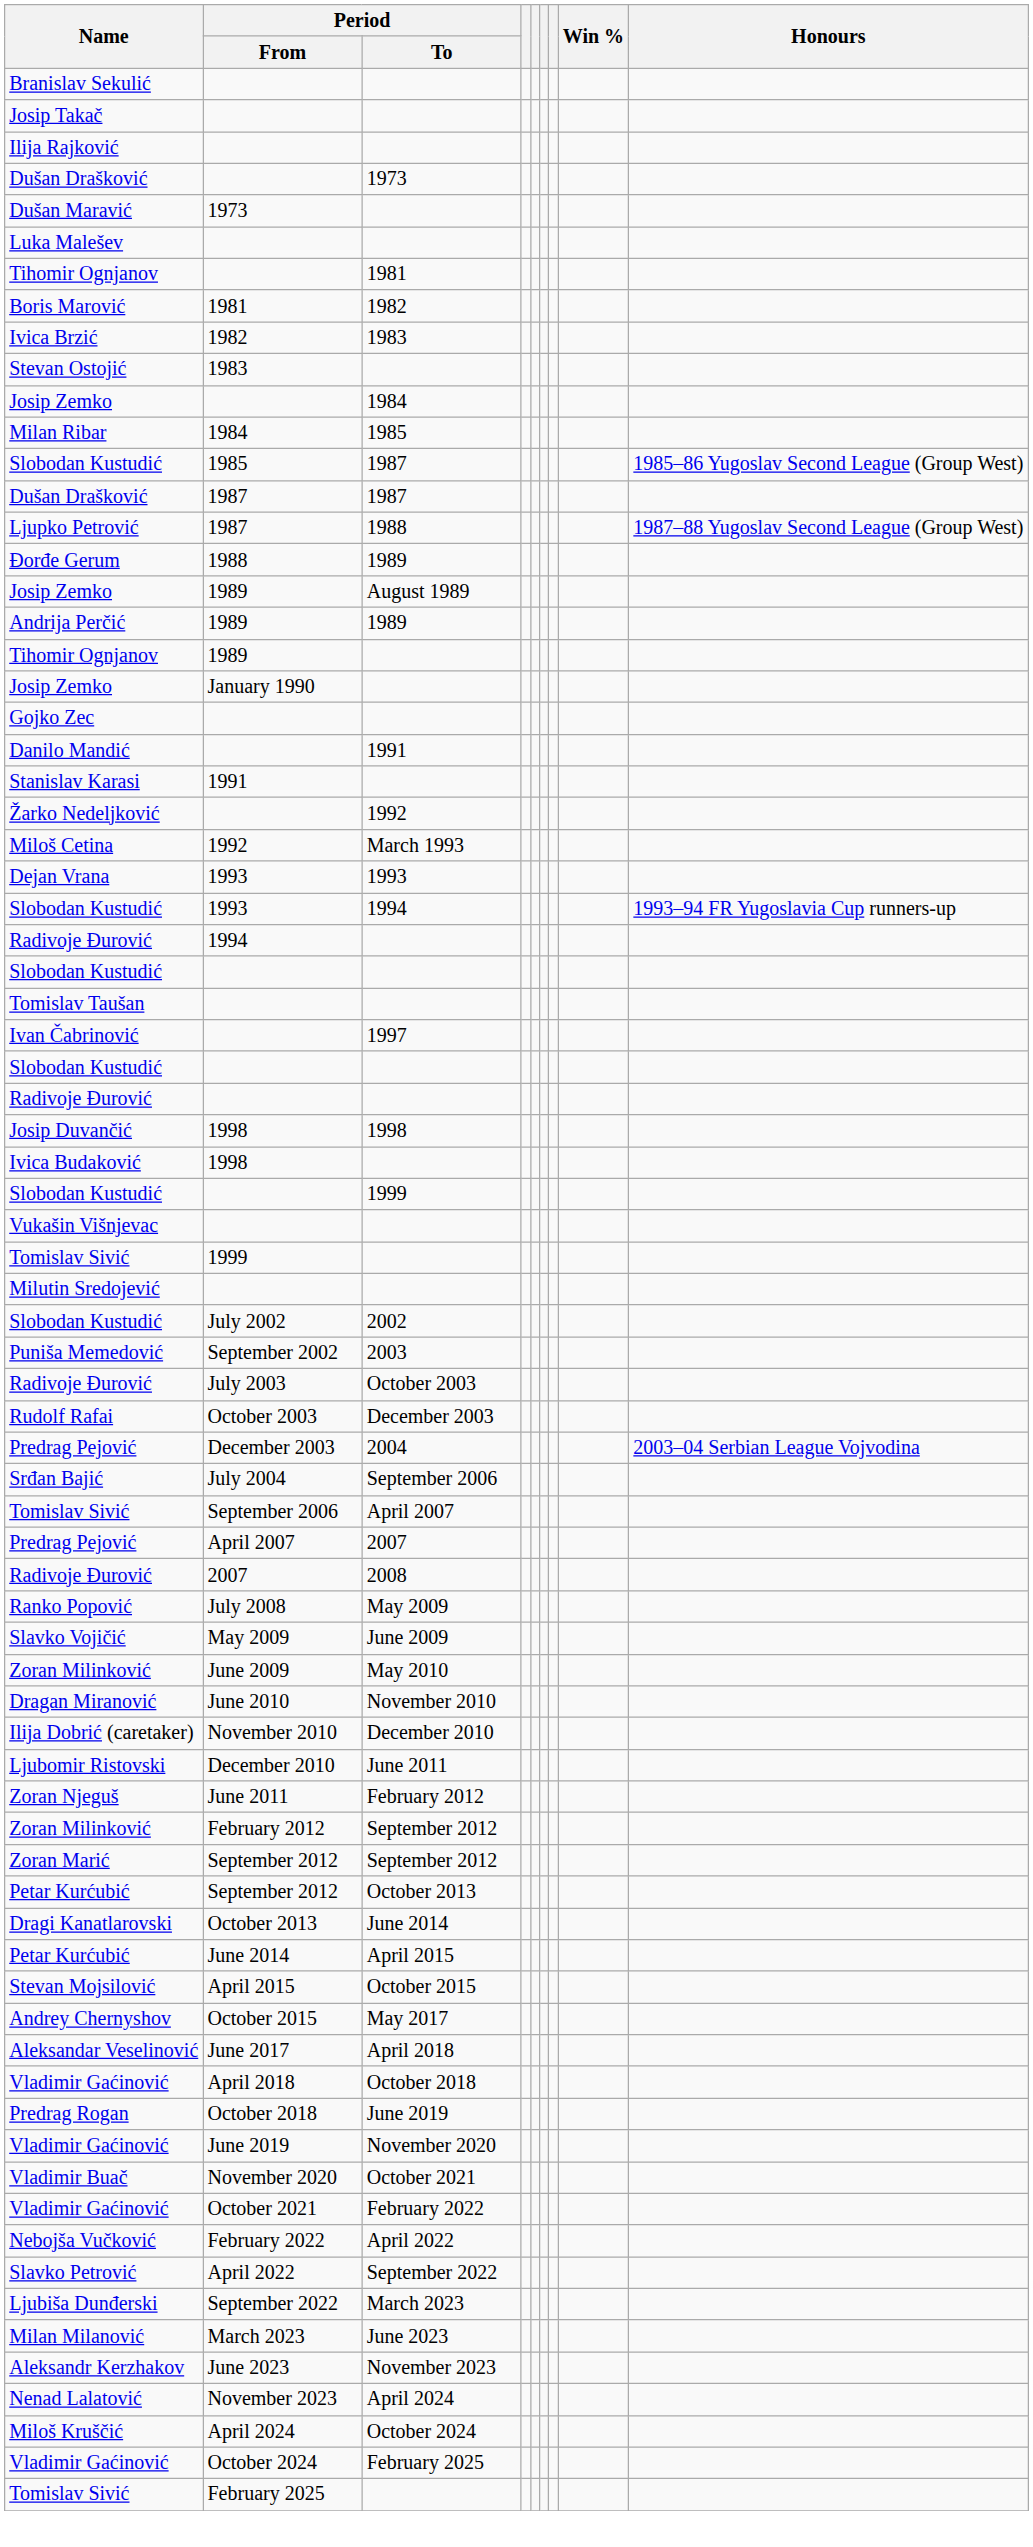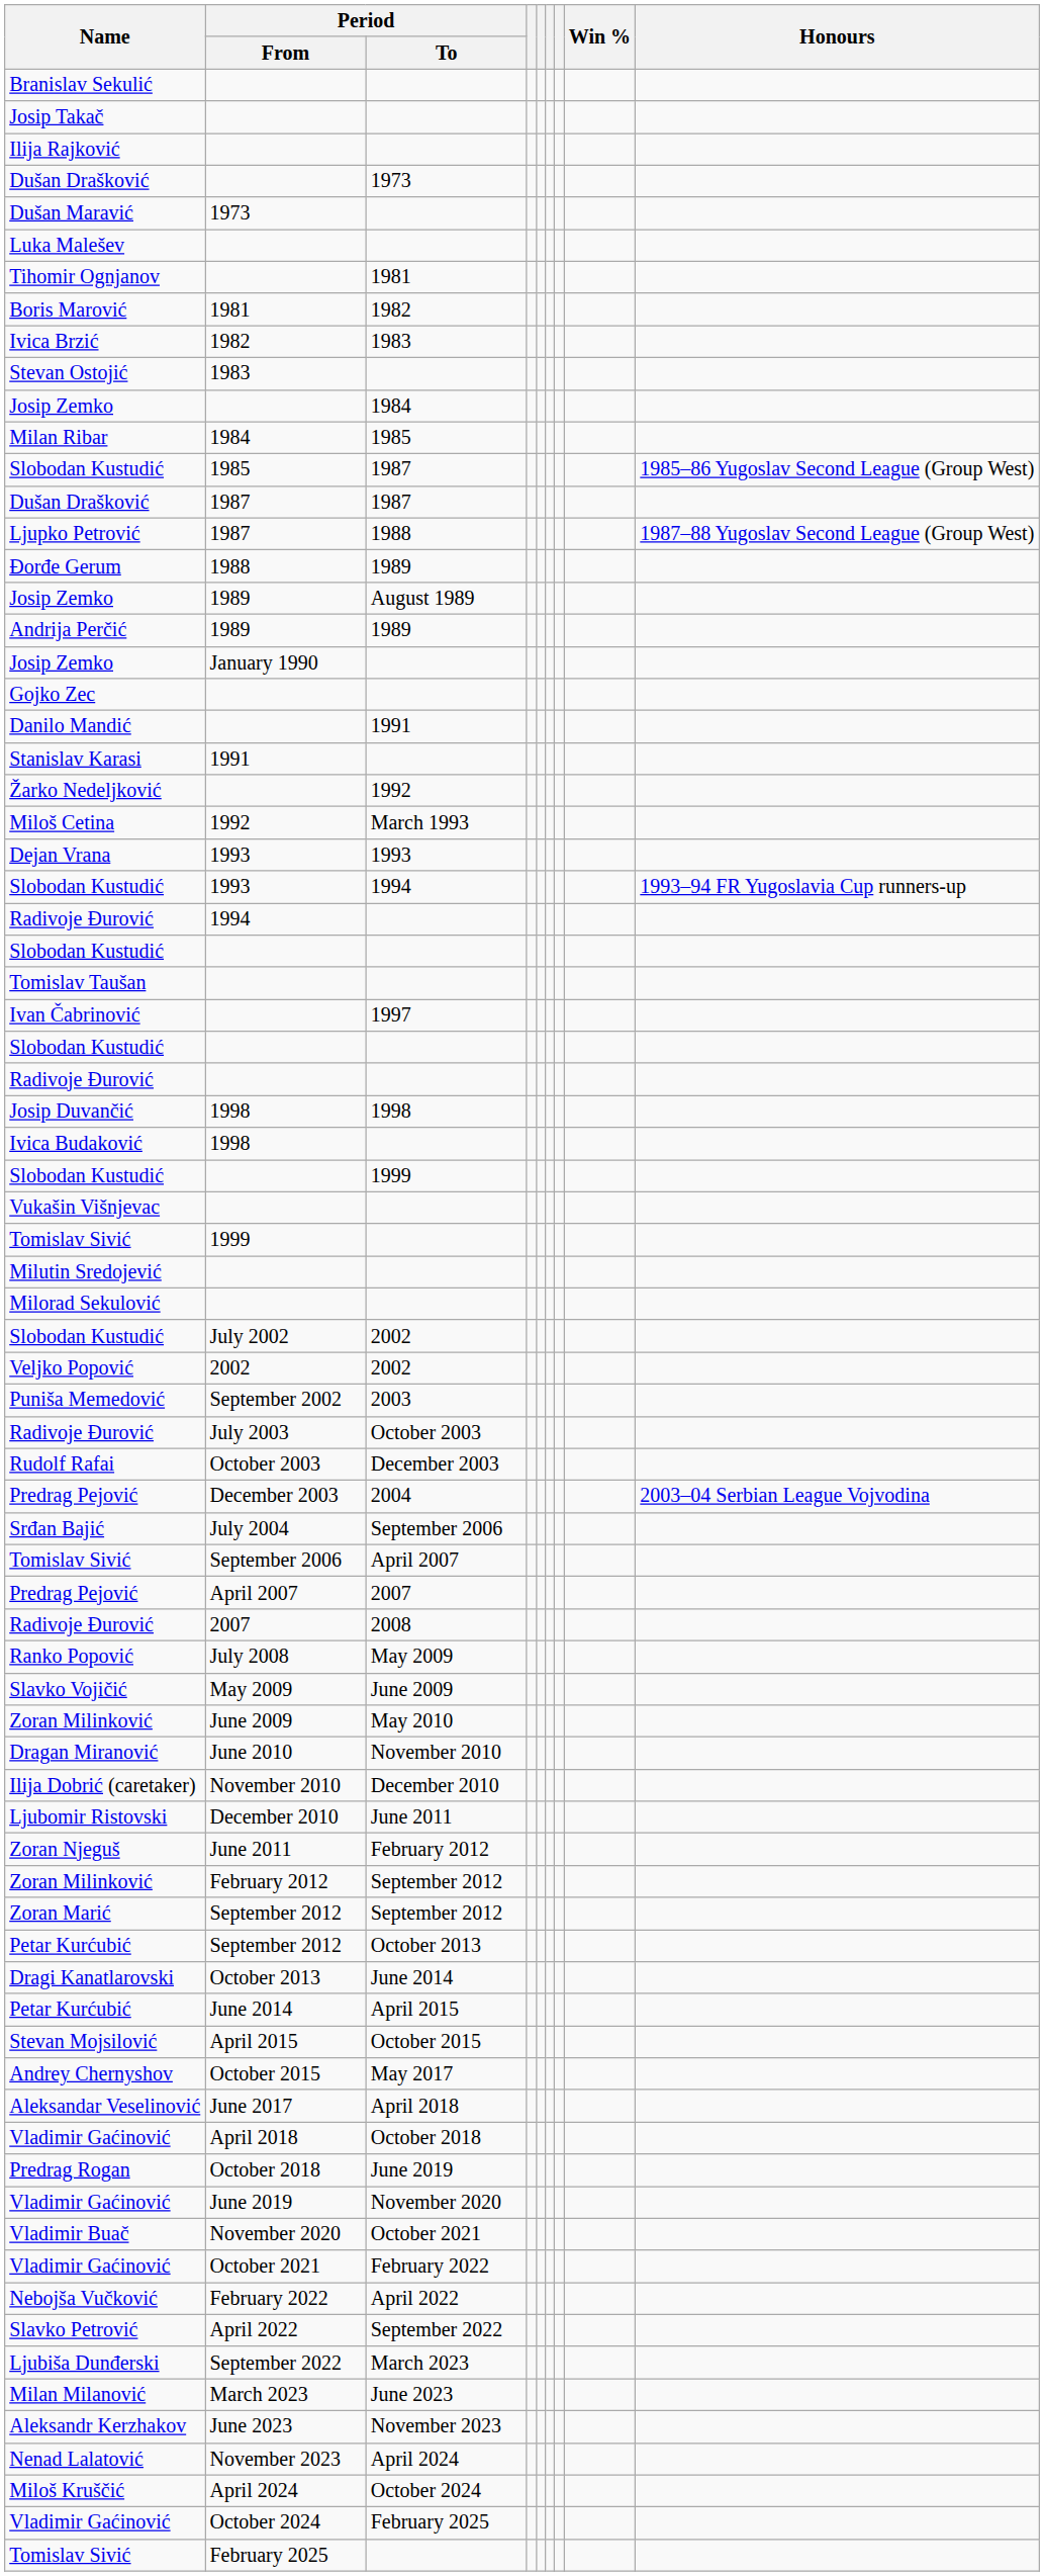 <table class="wikitable sortable">
 <tr>
 <th rowspan="2">Name</th>
 <th colspan="2">Period</th>
 <th rowspan="2"></th>
 <th rowspan="2"></th>
 <th rowspan="2"></th>
 <th rowspan="2"></th>
 <th rowspan="2">Win %</th>
 <th rowspan="2">Honours</th>
 </tr>
 <tr>
 <th width="120">From</th>
 <th width="120">To</th>
 </tr>
 <tr>
 <td> <a href='#'>Branislav Sekulić</a></td>
 <td></td>
 <td></td>
 <td></td>
 <td></td>
 <td></td>
 <td></td>
 <td></td>
 <td></td>
 </tr>
 <tr>
 <td> <a href='#'>Josip Takač</a></td>
 <td></td>
 <td></td>
 <td></td>
 <td></td>
 <td></td>
 <td></td>
 <td></td>
 <td></td>
 </tr>
 <tr>
 <td> <a href='#'>Ilija Rajković</a></td>
 <td></td>
 <td></td>
 <td></td>
 <td></td>
 <td></td>
 <td></td>
 <td></td>
 <td></td>
 </tr>
 <tr>
 <td> <a href='#'>Dušan Drašković</a></td>
 <td></td>
 <td>1973</td>
 <td></td>
 <td></td>
 <td></td>
 <td></td>
 <td></td>
 <td></td>
 </tr>
 <tr>
 <td> <a href='#'>Dušan Maravić</a></td>
 <td>1973</td>
 <td></td>
 <td></td>
 <td></td>
 <td></td>
 <td></td>
 <td></td>
 <td></td>
 </tr>
 <tr>
 <td> <a href='#'>Luka Malešev</a></td>
 <td></td>
 <td></td>
 <td></td>
 <td></td>
 <td></td>
 <td></td>
 <td></td>
 <td></td>
 </tr>
 <tr>
 <td> <a href='#'>Tihomir Ognjanov</a></td>
 <td></td>
 <td>1981</td>
 <td></td>
 <td></td>
 <td></td>
 <td></td>
 <td></td>
 <td></td>
 </tr>
 <tr>
 <td> <a href='#'>Boris Marović</a></td>
 <td>1981</td>
 <td>1982</td>
 <td></td>
 <td></td>
 <td></td>
 <td></td>
 <td></td>
 <td></td>
 </tr>
 <tr>
 <td> <a href='#'>Ivica Brzić</a></td>
 <td>1982</td>
 <td>1983</td>
 <td></td>
 <td></td>
 <td></td>
 <td></td>
 <td></td>
 <td></td>
 </tr>
 <tr>
 <td> <a href='#'>Stevan Ostojić</a></td>
 <td>1983</td>
 <td></td>
 <td></td>
 <td></td>
 <td></td>
 <td></td>
 <td></td>
 <td></td>
 </tr>
 <tr>
 <td> <a href='#'>Josip Zemko</a></td>
 <td></td>
 <td>1984</td>
 <td></td>
 <td></td>
 <td></td>
 <td></td>
 <td></td>
 <td></td>
 </tr>
 <tr>
 <td> <a href='#'>Milan Ribar</a></td>
 <td>1984</td>
 <td>1985</td>
 <td></td>
 <td></td>
 <td></td>
 <td></td>
 <td></td>
 <td></td>
 </tr>
 <tr>
 <td> <a href='#'>Slobodan Kustudić</a></td>
 <td>1985</td>
 <td>1987</td>
 <td></td>
 <td></td>
 <td></td>
 <td></td>
 <td></td>
 <td><a href='#'>1985–86 Yugoslav Second League</a> (Group West)</td>
 </tr>
 <tr>
 <td> <a href='#'>Dušan Drašković</a></td>
 <td>1987</td>
 <td>1987</td>
 <td></td>
 <td></td>
 <td></td>
 <td></td>
 <td></td>
 <td></td>
 </tr>
 <tr>
 <td> <a href='#'>Ljupko Petrović</a></td>
 <td>1987</td>
 <td>1988</td>
 <td></td>
 <td></td>
 <td></td>
 <td></td>
 <td></td>
 <td><a href='#'>1987–88 Yugoslav Second League</a> (Group West)</td>
 </tr>
 <tr>
 <td> <a href='#'>Đorđe Gerum</a></td>
 <td>1988</td>
 <td>1989</td>
 <td></td>
 <td></td>
 <td></td>
 <td></td>
 <td></td>
 <td></td>
 </tr>
 <tr>
 <td> <a href='#'>Josip Zemko</a></td>
 <td>1989</td>
 <td>August 1989</td>
 <td></td>
 <td></td>
 <td></td>
 <td></td>
 <td></td>
 <td></td>
 </tr>
 <tr>
 <td> <a href='#'>Andrija Perčić</a></td>
 <td>1989</td>
 <td>1989</td>
-<td></td>
-<td></td>
-<td></td>
-<td></td>
-<td></td>
-<td></td>
-</tr>
-<tr>
-<td> <a href='#'>Tihomir Ognjanov</a></td>
-<td>1989</td>
-<td></td>
 <td></td>
 <td></td>
 <td></td>
 <td></td>
 <td></td>
 <td></td>
 </tr>
 <tr>
 <td> <a href='#'>Josip Zemko</a></td>
 <td>January 1990</td>
 <td></td>
 <td></td>
 <td></td>
 <td></td>
 <td></td>
 <td></td>
 <td></td>
 </tr>
 <tr>
 <td> <a href='#'>Gojko Zec</a></td>
 <td></td>
 <td></td>
 <td></td>
 <td></td>
 <td></td>
 <td></td>
 <td></td>
 <td></td>
 </tr>
 <tr>
 <td> <a href='#'>Danilo Mandić</a></td>
 <td></td>
 <td>1991</td>
 <td></td>
 <td></td>
 <td></td>
 <td></td>
 <td></td>
 <td></td>
 </tr>
 <tr>
 <td> <a href='#'>Stanislav Karasi</a></td>
 <td>1991</td>
 <td></td>
 <td></td>
 <td></td>
 <td></td>
 <td></td>
 <td></td>
 <td></td>
 </tr>
 <tr>
 <td> <a href='#'>Žarko Nedeljković</a></td>
 <td></td>
 <td>1992</td>
 <td></td>
 <td></td>
 <td></td>
 <td></td>
 <td></td>
 <td></td>
 </tr>
 <tr>
 <td> <a href='#'>Miloš Cetina</a></td>
 <td>1992</td>
 <td>March 1993</td>
 <td></td>
 <td></td>
 <td></td>
 <td></td>
 <td></td>
 <td></td>
 </tr>
 <tr>
 <td> <a href='#'>Dejan Vrana</a></td>
 <td>1993</td>
 <td>1993</td>
 <td></td>
 <td></td>
 <td></td>
 <td></td>
 <td></td>
 <td></td>
 </tr>
 <tr>
 <td> <a href='#'>Slobodan Kustudić</a></td>
 <td>1993</td>
 <td>1994</td>
 <td></td>
 <td></td>
 <td></td>
 <td></td>
 <td></td>
 <td><a href='#'>1993–94 FR Yugoslavia Cup</a> runners-up</td>
 </tr>
 <tr>
 <td> <a href='#'>Radivoje Đurović</a></td>
 <td>1994</td>
 <td></td>
 <td></td>
 <td></td>
 <td></td>
 <td></td>
 <td></td>
 <td></td>
 </tr>
 <tr>
 <td> <a href='#'>Slobodan Kustudić</a></td>
 <td></td>
 <td></td>
 <td></td>
 <td></td>
 <td></td>
 <td></td>
 <td></td>
 <td></td>
 </tr>
 <tr>
 <td> <a href='#'>Tomislav Taušan</a></td>
 <td></td>
 <td></td>
 <td></td>
 <td></td>
 <td></td>
 <td></td>
 <td></td>
 <td></td>
 </tr>
 <tr>
 <td> <a href='#'>Ivan Čabrinović</a></td>
 <td></td>
 <td>1997</td>
 <td></td>
 <td></td>
 <td></td>
 <td></td>
 <td></td>
 <td></td>
 </tr>
 <tr>
 <td> <a href='#'>Slobodan Kustudić</a></td>
 <td></td>
 <td></td>
 <td></td>
 <td></td>
 <td></td>
 <td></td>
 <td></td>
 <td></td>
 </tr>
 <tr>
 <td> <a href='#'>Radivoje Đurović</a></td>
 <td></td>
 <td></td>
 <td></td>
 <td></td>
 <td></td>
 <td></td>
 <td></td>
 <td></td>
 </tr>
 <tr>
 <td> <a href='#'>Josip Duvančić</a></td>
 <td>1998</td>
 <td>1998</td>
 <td></td>
 <td></td>
 <td></td>
 <td></td>
 <td></td>
 <td></td>
 </tr>
 <tr>
 <td> <a href='#'>Ivica Budaković</a></td>
 <td>1998</td>
 <td></td>
 <td></td>
 <td></td>
 <td></td>
 <td></td>
 <td></td>
 <td></td>
 </tr>
 <tr>
 <td> <a href='#'>Slobodan Kustudić</a></td>
 <td></td>
 <td>1999</td>
 <td></td>
 <td></td>
 <td></td>
 <td></td>
 <td></td>
 <td></td>
 </tr>
 <tr>
 <td> <a href='#'>Vukašin Višnjevac</a></td>
 <td></td>
 <td></td>
 <td></td>
 <td></td>
 <td></td>
 <td></td>
 <td></td>
 <td></td>
 </tr>
 <tr>
 <td> <a href='#'>Tomislav Sivić</a></td>
 <td>1999</td>
 <td></td>
 <td></td>
 <td></td>
 <td></td>
 <td></td>
 <td></td>
 <td></td>
 </tr>
 <tr>
 <td> <a href='#'>Milutin Sredojević</a></td>
 <td></td>
 <td></td>
 <td></td>
 <td></td>
 <td></td>
 <td></td>
 <td></td>
 <td></td>
 </tr>
 <tr>
+<td> <a href='#'>Milorad Sekulović</a></td>
+<td></td>
+<td></td>
+<td></td>
+<td></td>
+<td></td>
+<td></td>
+<td></td>
+<td></td>
+</tr>
+<tr>
 <td> <a href='#'>Slobodan Kustudić</a></td>
 <td>July 2002</td>
+<td>2002</td>
+<td></td>
+<td></td>
+<td></td>
+<td></td>
+<td></td>
+<td></td>
+</tr>
+<tr>
+<td> <a href='#'>Veljko Popović</a></td>
+<td>2002</td>
 <td>2002</td>
 <td></td>
 <td></td>
 <td></td>
 <td></td>
 <td></td>
 <td></td>
 </tr>
 <tr>
 <td> <a href='#'>Puniša Memedović</a></td>
 <td>September 2002</td>
 <td>2003</td>
 <td></td>
 <td></td>
 <td></td>
 <td></td>
 <td></td>
 <td></td>
 </tr>
 <tr>
 <td> <a href='#'>Radivoje Đurović</a></td>
 <td>July 2003</td>
 <td>October 2003</td>
 <td></td>
 <td></td>
 <td></td>
 <td></td>
 <td></td>
 <td></td>
 </tr>
 <tr>
 <td> <a href='#'>Rudolf Rafai</a></td>
 <td>October 2003</td>
 <td>December 2003</td>
 <td></td>
 <td></td>
 <td></td>
 <td></td>
 <td></td>
 <td></td>
 </tr>
 <tr>
 <td> <a href='#'>Predrag Pejović</a></td>
 <td>December 2003</td>
 <td>2004</td>
 <td></td>
 <td></td>
 <td></td>
 <td></td>
 <td></td>
 <td><a href='#'>2003–04 Serbian League Vojvodina</a></td>
 </tr>
 <tr>
 <td> <a href='#'>Srđan Bajić</a></td>
 <td>July 2004</td>
 <td>September 2006</td>
 <td></td>
 <td></td>
 <td></td>
 <td></td>
 <td></td>
 <td></td>
 </tr>
 <tr>
 <td> <a href='#'>Tomislav Sivić</a></td>
 <td>September 2006</td>
 <td>April 2007</td>
 <td></td>
 <td></td>
 <td></td>
 <td></td>
 <td></td>
 <td></td>
 </tr>
 <tr>
 <td> <a href='#'>Predrag Pejović</a></td>
 <td>April 2007</td>
 <td>2007</td>
 <td></td>
 <td></td>
 <td></td>
 <td></td>
 <td></td>
 <td></td>
 </tr>
 <tr>
 <td> <a href='#'>Radivoje Đurović</a></td>
 <td>2007</td>
 <td>2008</td>
 <td></td>
 <td></td>
 <td></td>
 <td></td>
 <td></td>
 <td></td>
 </tr>
 <tr>
 <td> <a href='#'>Ranko Popović</a></td>
 <td>July 2008</td>
 <td>May 2009</td>
 <td></td>
 <td></td>
 <td></td>
 <td></td>
 <td></td>
 <td></td>
 </tr>
 <tr>
 <td> <a href='#'>Slavko Vojičić</a></td>
 <td>May 2009</td>
 <td>June 2009</td>
 <td></td>
 <td></td>
 <td></td>
 <td></td>
 <td></td>
 <td></td>
 </tr>
 <tr>
 <td> <a href='#'>Zoran Milinković</a></td>
 <td>June 2009</td>
 <td>May 2010</td>
 <td></td>
 <td></td>
 <td></td>
 <td></td>
 <td></td>
 <td></td>
 </tr>
 <tr>
 <td> <a href='#'>Dragan Miranović</a></td>
 <td>June 2010</td>
 <td>November 2010</td>
 <td></td>
 <td></td>
 <td></td>
 <td></td>
 <td></td>
 <td></td>
 </tr>
 <tr>
 <td> <a href='#'>Ilija Dobrić</a> (caretaker)</td>
 <td>November 2010</td>
 <td>December 2010</td>
 <td></td>
 <td></td>
 <td></td>
 <td></td>
 <td></td>
 <td></td>
 </tr>
 <tr>
 <td> <a href='#'>Ljubomir Ristovski</a></td>
 <td>December 2010</td>
 <td>June 2011</td>
 <td></td>
 <td></td>
 <td></td>
 <td></td>
 <td></td>
 <td></td>
 </tr>
 <tr>
 <td> <a href='#'>Zoran Njeguš</a></td>
 <td>June 2011</td>
 <td>February 2012</td>
 <td></td>
 <td></td>
 <td></td>
 <td></td>
 <td></td>
 <td></td>
 </tr>
 <tr>
 <td> <a href='#'>Zoran Milinković</a></td>
 <td>February 2012</td>
 <td>September 2012</td>
 <td></td>
 <td></td>
 <td></td>
 <td></td>
 <td></td>
 <td></td>
 </tr>
 <tr>
 <td> <a href='#'>Zoran Marić</a></td>
 <td>September 2012</td>
 <td>September 2012</td>
 <td></td>
 <td></td>
 <td></td>
 <td></td>
 <td></td>
 <td></td>
 </tr>
 <tr>
 <td> <a href='#'>Petar Kurćubić</a></td>
 <td>September 2012</td>
 <td>October 2013</td>
 <td></td>
 <td></td>
 <td></td>
 <td></td>
 <td></td>
 <td></td>
 </tr>
 <tr>
 <td> <a href='#'>Dragi Kanatlarovski</a></td>
 <td>October 2013</td>
 <td>June 2014</td>
 <td></td>
 <td></td>
 <td></td>
 <td></td>
 <td></td>
 <td></td>
 </tr>
 <tr>
 <td> <a href='#'>Petar Kurćubić</a></td>
 <td>June 2014</td>
 <td>April 2015</td>
 <td></td>
 <td></td>
 <td></td>
 <td></td>
 <td></td>
 <td></td>
 </tr>
 <tr>
 <td> <a href='#'>Stevan Mojsilović</a></td>
 <td>April 2015</td>
 <td>October 2015</td>
 <td></td>
 <td></td>
 <td></td>
 <td></td>
 <td></td>
 <td></td>
 </tr>
 <tr>
 <td> <a href='#'>Andrey Chernyshov</a></td>
 <td>October 2015</td>
 <td>May 2017</td>
 <td></td>
 <td></td>
 <td></td>
 <td></td>
 <td></td>
 <td></td>
 </tr>
 <tr>
 <td> <a href='#'>Aleksandar Veselinović</a></td>
 <td>June 2017</td>
 <td>April 2018</td>
 <td></td>
 <td></td>
 <td></td>
 <td></td>
 <td></td>
 <td></td>
 </tr>
 <tr>
 <td> <a href='#'>Vladimir Gaćinović</a></td>
 <td>April 2018</td>
 <td>October 2018</td>
 <td></td>
 <td></td>
 <td></td>
 <td></td>
 <td></td>
 <td></td>
 </tr>
 <tr>
 <td> <a href='#'>Predrag Rogan</a></td>
 <td>October 2018</td>
 <td>June 2019</td>
 <td></td>
 <td></td>
 <td></td>
 <td></td>
 <td></td>
 <td></td>
 </tr>
 <tr>
 <td> <a href='#'>Vladimir Gaćinović</a></td>
 <td>June 2019</td>
 <td>November 2020</td>
 <td></td>
 <td></td>
 <td></td>
 <td></td>
 <td></td>
 <td></td>
 </tr>
 <tr>
 <td> <a href='#'>Vladimir Buač</a></td>
 <td>November 2020</td>
 <td>October 2021</td>
 <td></td>
 <td></td>
 <td></td>
 <td></td>
 <td></td>
 <td></td>
 </tr>
 <tr>
 <td> <a href='#'>Vladimir Gaćinović</a></td>
 <td>October 2021</td>
 <td>February 2022</td>
 <td></td>
 <td></td>
 <td></td>
 <td></td>
 <td></td>
 <td></td>
 </tr>
 <tr>
 <td> <a href='#'>Nebojša Vučković</a></td>
 <td>February 2022</td>
 <td>April 2022</td>
 <td></td>
 <td></td>
 <td></td>
 <td></td>
 <td></td>
 <td></td>
 </tr>
 <tr>
 <td> <a href='#'>Slavko Petrović</a></td>
 <td>April 2022</td>
 <td>September 2022</td>
 <td></td>
 <td></td>
 <td></td>
 <td></td>
 <td></td>
 <td></td>
 </tr>
 <tr>
 <td> <a href='#'>Ljubiša Dunđerski</a></td>
 <td>September 2022</td>
 <td>March 2023</td>
 <td></td>
 <td></td>
 <td></td>
 <td></td>
 <td></td>
 <td></td>
 </tr>
 <tr>
 <td> <a href='#'>Milan Milanović</a></td>
 <td>March 2023</td>
 <td>June 2023</td>
 <td></td>
 <td></td>
 <td></td>
 <td></td>
 <td></td>
 <td></td>
 </tr>
 <tr>
 <td> <a href='#'>Aleksandr Kerzhakov</a></td>
 <td>June 2023</td>
 <td>November 2023</td>
 <td></td>
 <td></td>
 <td></td>
 <td></td>
 <td></td>
 <td></td>
 </tr>
 <tr>
 <td> <a href='#'>Nenad Lalatović</a></td>
 <td>November 2023</td>
 <td>April 2024</td>
 <td></td>
 <td></td>
 <td></td>
 <td></td>
 <td></td>
 <td></td>
 </tr>
 <tr>
 <td> <a href='#'>Miloš Kruščić</a></td>
 <td>April 2024</td>
 <td>October 2024</td>
 <td></td>
 <td></td>
 <td></td>
 <td></td>
 <td></td>
 <td></td>
 </tr>
 <tr>
 <td> <a href='#'>Vladimir Gaćinović</a></td>
 <td>October 2024</td>
 <td>February 2025</td>
 <td></td>
 <td></td>
 <td></td>
 <td></td>
 <td></td>
 <td></td>
 </tr>
 <tr>
 <td> <a href='#'>Tomislav Sivić</a></td>
 <td>February 2025</td>
 <td></td>
 <td></td>
 <td></td>
 <td></td>
 <td></td>
 <td></td>
 <td></td>
 </tr>
 </table>
